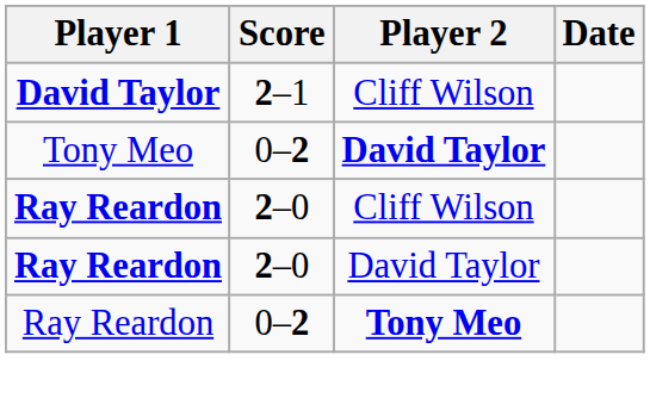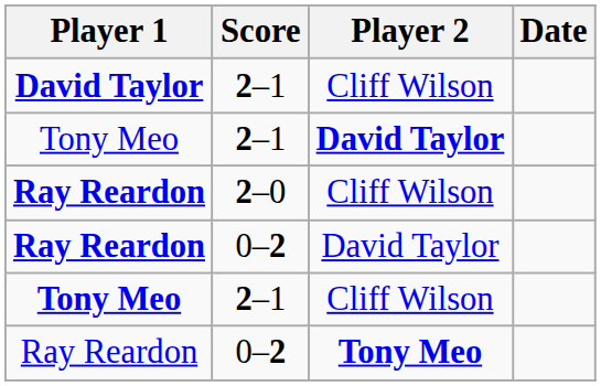 <table class="wikitable" style="text-align: center">
 <tr>
 <th>Player 1</th>
 <th>Score</th>
 <th>Player 2</th>
 <th>Date</th>
 </tr>
 <tr>
 <td> <strong><a href='#'>David Taylor</a></strong></td>
 <td><strong>2</strong>–1</td>
 <td> <a href='#'>Cliff Wilson</a></td>
 <td></td>
 </tr>
 <tr>
 <td> <a href='#'>Tony Meo</a></td>
-<td>0–<strong>2</strong></td>
+<td><strong>2</strong>–1</td>
 <td> <strong><a href='#'>David Taylor</a></strong></td>
 <td></td>
 </tr>
 <tr>
 <td> <strong><a href='#'>Ray Reardon</a></strong></td>
 <td><strong>2</strong>–0</td>
 <td> <a href='#'>Cliff Wilson</a></td>
 <td></td>
 </tr>
 <tr>
 <td> <strong><a href='#'>Ray Reardon</a></strong></td>
-<td><strong>2</strong>–0</td>
+<td>0–<strong>2</strong></td>
 <td> <a href='#'>David Taylor</a></td>
+<td></td>
+</tr>
+<tr>
+<td> <strong><a href='#'>Tony Meo</a></strong></td>
+<td><strong>2</strong>–1</td>
+<td> <a href='#'>Cliff Wilson</a></td>
 <td></td>
 </tr>
 <tr>
 <td> <a href='#'>Ray Reardon</a></td>
 <td>0–<strong>2</strong></td>
 <td> <strong><a href='#'>Tony Meo</a></strong></td>
 <td></td>
 </tr>
 </table>
